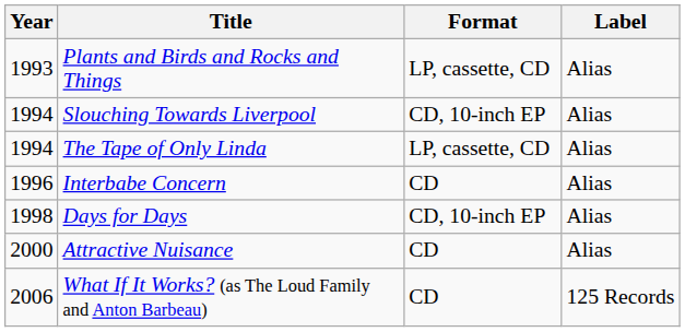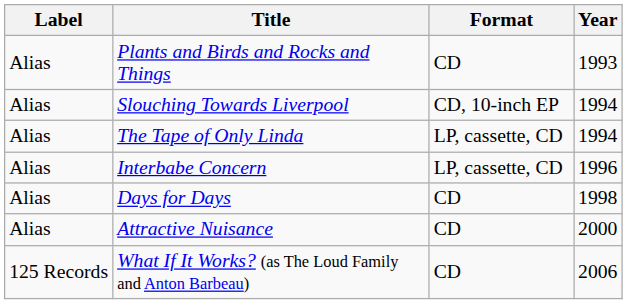 <table class="wikitable">
 <tr>
-<th>Year</th>
+<th>Label</th>
 <th style="width:250px;">Title</th>
 <th style="width:110px;">Format</th>
-<th>Label</th>
+<th>Year</th>
 </tr>
 <tr>
+<td>Alias</td>
+<td><em><a href='#'>Plants and Birds and Rocks and Things</a></em></td>
+<td>CD</td>
 <td>1993</td>
-<td><em><a href='#'>Plants and Birds and Rocks and Things</a></em></td>
-<td>LP, cassette, CD</td>
-<td>Alias</td>
 </tr>
 <tr>
-<td>1994</td>
+<td>Alias</td>
 <td><em><a href='#'>Slouching Towards Liverpool</a></em></td>
 <td>CD, 10-inch EP</td>
-<td>Alias</td>
+<td>1994</td>
 </tr>
 <tr>
-<td>1994</td>
+<td>Alias</td>
 <td><em><a href='#'>The Tape of Only Linda</a></em></td>
 <td>LP, cassette, CD</td>
-<td>Alias</td>
+<td>1994</td>
 </tr>
 <tr>
+<td>Alias</td>
+<td><em><a href='#'>Interbabe Concern</a></em></td>
+<td>LP, cassette, CD</td>
 <td>1996</td>
-<td><em><a href='#'>Interbabe Concern</a></em></td>
-<td>CD</td>
-<td>Alias</td>
 </tr>
 <tr>
+<td>Alias</td>
+<td><em><a href='#'>Days for Days</a></em></td>
+<td>CD</td>
 <td>1998</td>
-<td><em><a href='#'>Days for Days</a></em></td>
-<td>CD, 10-inch EP</td>
-<td>Alias</td>
 </tr>
 <tr>
-<td>2000</td>
+<td>Alias</td>
 <td><em><a href='#'>Attractive Nuisance</a></em></td>
 <td>CD</td>
-<td>Alias</td>
+<td>2000</td>
 </tr>
 <tr>
-<td>2006</td>
+<td>125 Records</td>
 <td><em><a href='#'>What If It Works?</a></em> <small>(as The Loud Family and <a href='#'>Anton Barbeau</a>)</small></td>
 <td>CD</td>
-<td>125 Records</td>
+<td>2006</td>
 </tr>
 </table>
